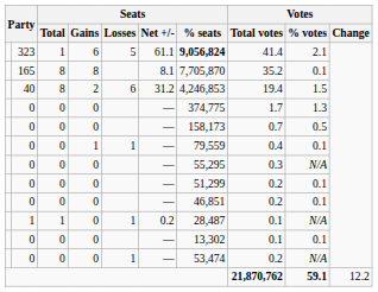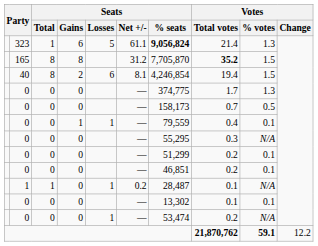 <table class="wikitable" style="text-align:right; font-size:95%;">
 <tr>
 <th colspan="2" rowspan="2">Party</th>
 <th colspan="5">Seats</th>
 <th colspan="3">Votes</th>
 </tr>
 <tr>
 <th>Total</th>
 <th>Gains</th>
 <th>Losses</th>
 <th>Net +/-</th>
 <th>% seats</th>
 <th>Total votes</th>
 <th>% votes</th>
 <th>Change</th>
 </tr>
 <tr>
 <td></td>
 <td align=“right”>323</td>
 <td align=“right”>1</td>
 <td align=“right”>6</td>
 <td align=“right”>5</td>
 <td align=“right”>61.1</td>
 <td align=“right”><strong>9,056,824</strong></td>
-<td align=“right”>41.4</td>
-<td align=“right”>2.1</td>
+<td align=“right”>21.4</td>
+<td align=“right”>1.3</td>
 </tr>
 <tr>
 <td></td>
 <td align=“right”>165</td>
 <td align=“right”>8</td>
 <td align=“right”>8</td>
 <td align=“right”></td>
-<td align=“right”>8.1</td>
+<td align=“right”>31.2</td>
 <td align=“right”>7,705,870</td>
-<td align=“right”>35.2</td>
-<td align=“right”>0.1</td>
+<td align=“right”><strong>35.2</strong></td>
+<td align=“right”>1.5</td>
 </tr>
 <tr>
 <td></td>
 <td align=“right”>40</td>
 <td align=“right”>8</td>
 <td align=“right”>2</td>
 <td align=“right”>6</td>
-<td align=“right”>31.2</td>
-<td align=“right”>4,246,853</td>
+<td align=“right”>8.1</td>
+<td align=“right”>4,246,854</td>
 <td align=“right”>19.4</td>
 <td align=“right”>1.5</td>
 </tr>
 <tr>
 <td></td>
 <td align=“right”>0</td>
 <td align=“right”>0</td>
 <td align=“right”>0</td>
 <td align=“right”></td>
 <td align=“right”>—</td>
 <td align=“right”>374,775</td>
 <td align=“right”>1.7</td>
 <td align=“right”>1.3</td>
 </tr>
 <tr>
 <td></td>
 <td align=“right”>0</td>
 <td align=“right”>0</td>
 <td align=“right”>0</td>
 <td align=“right”></td>
 <td align=“right”>—</td>
 <td align=“right”>158,173</td>
 <td align=“right”>0.7</td>
 <td align=“right”>0.5</td>
 </tr>
 <tr>
 <td></td>
 <td align=“right”>0</td>
 <td align=“right”>0</td>
 <td align=“right”>1</td>
 <td align=“right”>1</td>
 <td align=“right”>—</td>
 <td align=“right”>79,559</td>
 <td align=“right”>0.4</td>
 <td align=“right”>0.1</td>
 </tr>
 <tr>
 <td></td>
 <td align=“right”>0</td>
 <td align=“right”>0</td>
 <td align=“right”>0</td>
 <td align=“right”></td>
 <td align=“right”>—</td>
 <td align=“right”>55,295</td>
 <td align=“right”>0.3</td>
 <td align=“right”><em>N/A</em></td>
 </tr>
 <tr>
 <td></td>
 <td align=“right”>0</td>
 <td align=“right”>0</td>
 <td align=“right”>0</td>
 <td align=“right”></td>
 <td align=“right”>—</td>
 <td align=“right”>51,299</td>
 <td align=“right”>0.2</td>
 <td align=“right”>0.1</td>
 </tr>
 <tr>
 <td></td>
 <td align=“right”>0</td>
 <td align=“right”>0</td>
 <td align=“right”>0</td>
 <td align=“right”></td>
 <td align=“right”>—</td>
 <td align=“right”>46,851</td>
 <td align=“right”>0.2</td>
 <td align=“right”>0.1</td>
 </tr>
 <tr>
 <td></td>
 <td align=“right”>1</td>
 <td align=“right”>1</td>
 <td align=“right”>0</td>
 <td align=“right”>1</td>
 <td align=“right”>0.2</td>
 <td align=“right”>28,487</td>
 <td align=“right”>0.1</td>
 <td align=“right”><em>N/A</em></td>
 </tr>
 <tr>
 <td></td>
 <td align=“right”>0</td>
 <td align=“right”>0</td>
 <td align=“right”>0</td>
 <td align=“right”></td>
 <td align=“right”>—</td>
 <td align=“right”>13,302</td>
 <td align=“right”>0.1</td>
 <td align=“right”>0.1</td>
 </tr>
 <tr>
 <td></td>
 <td align=“right”>0</td>
 <td align=“right”>0</td>
 <td align=“right”>0</td>
 <td align="right">1</td>
 <td align=“right”>—</td>
 <td align=“right”>53,474</td>
 <td align=“right”>0.2</td>
 <td align=“right”><em>N/A</em></td>
 </tr>
 <tr>
 <td colspan="7" rowspan="1" style="text-align:right"></td>
 <td align=“right”><strong>21,870,762</strong></td>
 <td align=“right”><strong>59.1</strong></td>
 <td align=“right”>12.2</td>
 </tr>
 </table>
